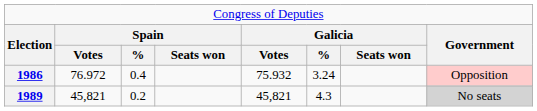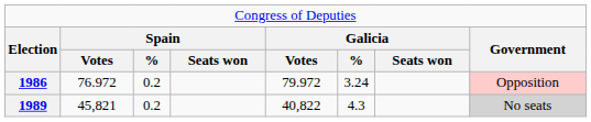 <table class="wikitable" style="text-align:center;">
 <tr>
 <td colspan="9"><a href='#'>Congress of Deputies</a></td>
 </tr>
 <tr>
 <th width="50px" rowspan="2">Election</th>
 <th colspan="3">Spain</th>
 <th colspan="3">Galicia</th>
 <th width="125px" rowspan="2">Government</th>
 </tr>
 <tr>
 <th width="75px">Votes</th>
 <th width="35px">%</th>
 <th width="100px">Seats won</th>
 <th width="75px">Votes</th>
 <th width="35px">%</th>
 <th width="100px">Seats won</th>
 </tr>
 <tr>
 <th><a href='#'>1986</a></th>
 <td>76.972</td>
-<td>0.4</td>
+<td>0.2</td>
 <td></td>
-<td>75.932</td>
+<td>79.972</td>
 <td>3.24</td>
 <td></td>
 <td style="background-color:#FFCCCC">Opposition</td>
 </tr>
 <tr>
 <th><a href='#'>1989</a></th>
 <td>45,821</td>
 <td>0.2</td>
 <td></td>
-<td>45,821</td>
+<td>40,822</td>
 <td>4.3</td>
 <td></td>
 <td style="background-color:lightgray">No seats</td>
 </tr>
 </table>
